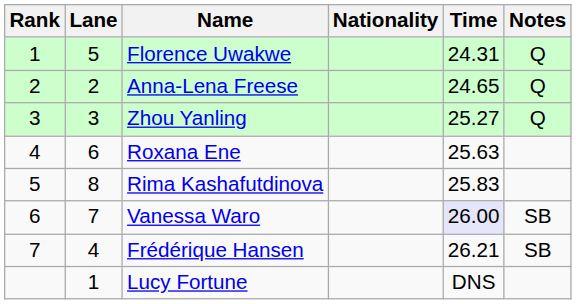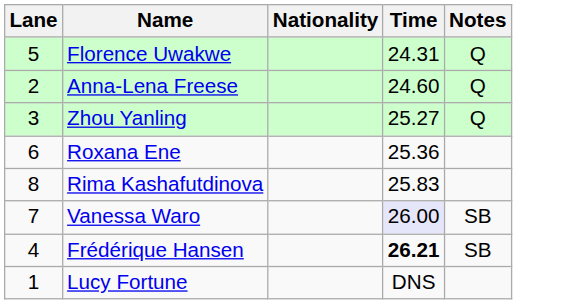 <table class="wikitable sortable" style="text-align:center">
 <tr>
-<th>Rank</th>
 <th>Lane</th>
 <th>Name</th>
 <th>Nationality</th>
 <th>Time</th>
 <th>Notes</th>
 </tr>
 <tr bgcolor=ccffcc>
-<td>1</td>
 <td>5</td>
 <td align=left><a href='#'>Florence Uwakwe</a></td>
 <td align=left></td>
 <td>24.31</td>
 <td>Q</td>
 </tr>
 <tr bgcolor=ccffcc>
 <td>2</td>
-<td>2</td>
 <td align=left><a href='#'>Anna-Lena Freese</a></td>
 <td align=left></td>
-<td>24.65</td>
+<td>24.60</td>
 <td>Q</td>
 </tr>
 <tr bgcolor=ccffcc>
-<td>3</td>
 <td>3</td>
 <td align=left><a href='#'>Zhou Yanling</a></td>
 <td align=left></td>
 <td>25.27</td>
 <td>Q</td>
 </tr>
 <tr>
-<td>4</td>
 <td>6</td>
 <td align=left><a href='#'>Roxana Ene</a></td>
 <td align=left></td>
-<td>25.63</td>
+<td>25.36</td>
 <td></td>
 </tr>
 <tr>
-<td>5</td>
 <td>8</td>
 <td align=left><a href='#'>Rima Kashafutdinova</a></td>
 <td align=left></td>
 <td>25.83</td>
 <td></td>
 </tr>
 <tr>
-<td>6</td>
 <td>7</td>
 <td align=left><a href='#'>Vanessa Waro</a></td>
 <td align=left></td>
 <td style="background: lavender;">26.00</td>
 <td>SB</td>
 </tr>
 <tr>
-<td>7</td>
 <td>4</td>
 <td align=left><a href='#'>Frédérique Hansen</a></td>
 <td align=left></td>
-<td>26.21</td>
+<td><strong>26.21</strong></td>
 <td>SB</td>
 </tr>
 <tr>
-<td></td>
 <td>1</td>
 <td align=left><a href='#'>Lucy Fortune</a></td>
 <td align=left></td>
 <td>DNS</td>
 <td></td>
 </tr>
 </table>
